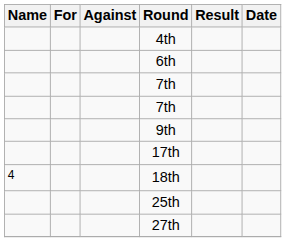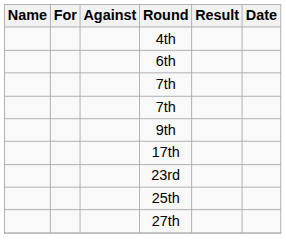 <table class="wikitable sortable" style="white-space:nowrap;">
 <tr>
 <th>Name</th>
 <th>For</th>
 <th>Against</th>
 <th>Round</th>
 <th>Result</th>
 <th>Date</th>
 </tr>
 <tr>
 <td> </td>
 <td></td>
 <td></td>
 <td align=center>4th</td>
 <td align=center></td>
 <td></td>
 </tr>
 <tr>
 <td> </td>
 <td></td>
 <td></td>
 <td align=center>6th</td>
 <td align=center></td>
 <td></td>
 </tr>
 <tr>
 <td> </td>
 <td></td>
 <td></td>
 <td align=center>7th</td>
 <td align=center></td>
 <td></td>
 </tr>
 <tr>
 <td> </td>
 <td></td>
 <td></td>
 <td align=center>7th</td>
 <td align=center></td>
 <td></td>
 </tr>
 <tr>
 <td> </td>
 <td></td>
 <td></td>
 <td align=center>9th</td>
 <td align=center></td>
 <td></td>
 </tr>
 <tr>
 <td> </td>
 <td></td>
 <td></td>
 <td align=center>17th</td>
 <td align=center></td>
 <td></td>
 </tr>
 <tr>
-<td> <sup>4</sup></td>
+<td> </td>
 <td></td>
 <td></td>
-<td align=center>18th</td>
+<td align=center>23rd</td>
 <td align=center></td>
 <td></td>
 </tr>
 <tr>
 <td> </td>
 <td></td>
 <td></td>
 <td align=center>25th</td>
 <td align=center></td>
 <td></td>
 </tr>
 <tr>
 <td> </td>
 <td></td>
 <td></td>
 <td align=center>27th</td>
 <td align=center></td>
 <td></td>
 </tr>
 <tr>
 </tr>
 </table>
